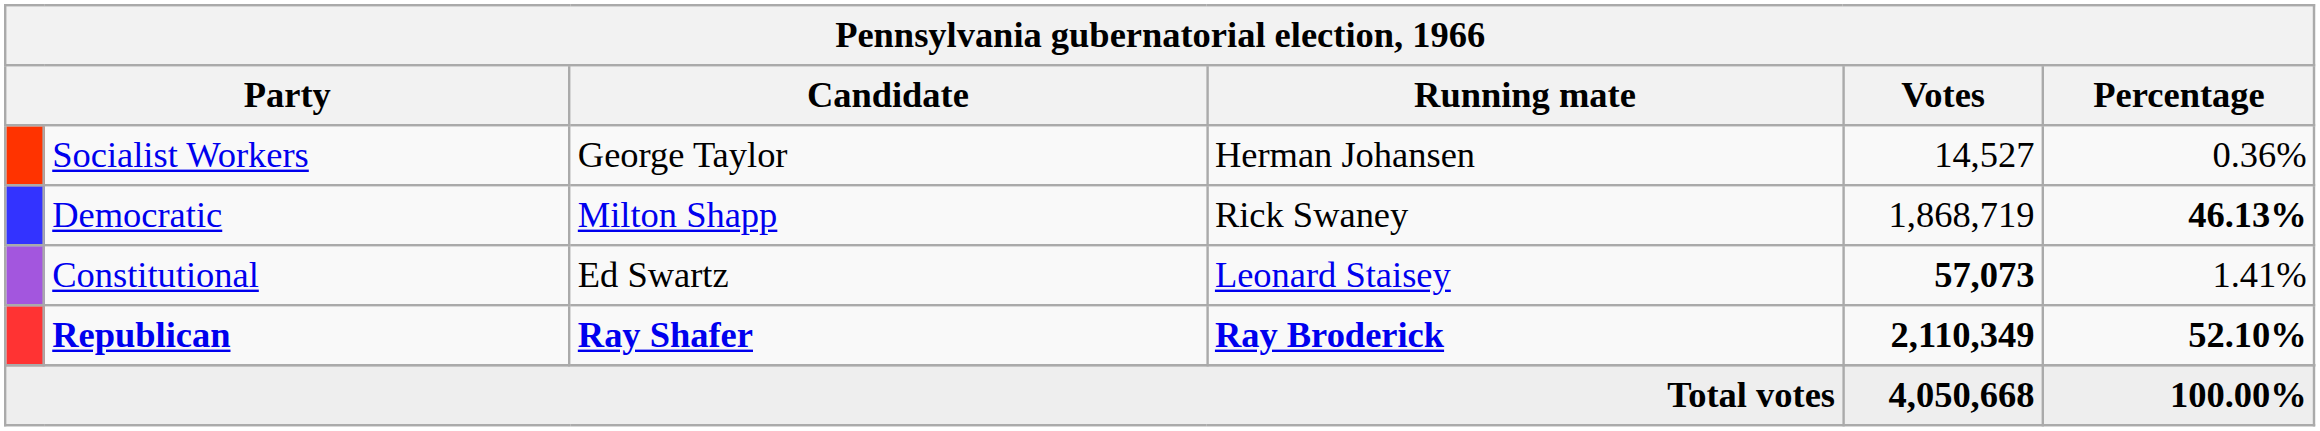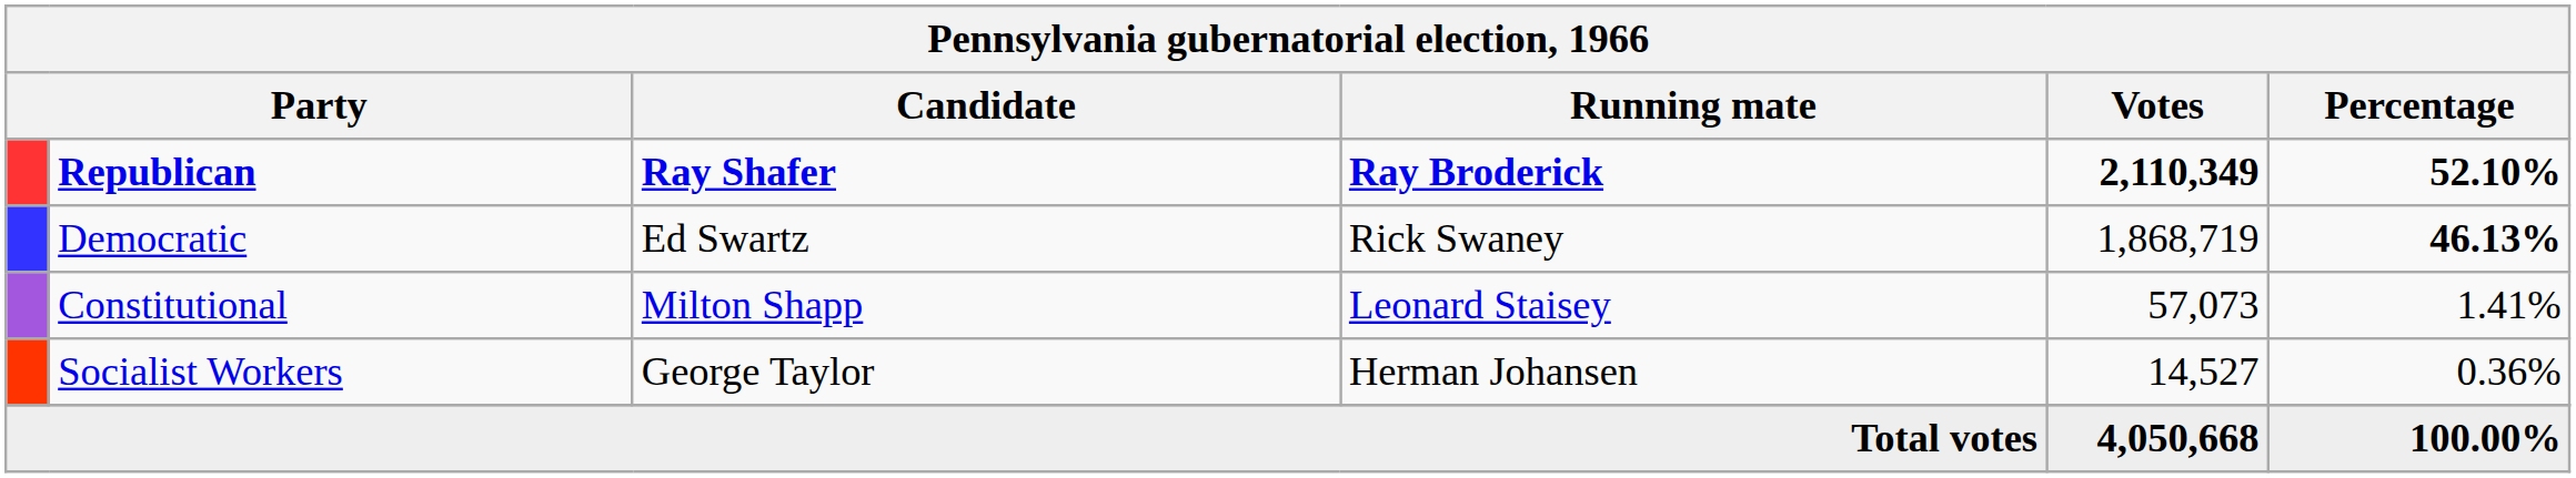 <table class="wikitable" style="background: #f9f9f9; font-size: 95%;">
 <tr style="background-color:#E9E9E9">
 <th colspan="6">Pennsylvania gubernatorial election, 1966</th>
 </tr>
 <tr bgcolor="#EEEEEE" align="center">
 <th colspan="2" style="width: 15em">Party</th>
 <th style="width: 17em">Candidate</th>
 <th style="width: 17em">Running mate</th>
 <th style="width: 5em">Votes</th>
 <th style="width: 7em">Percentage</th>
 </tr>
 <tr>
-<th style="background-color:#FF3300; width:3px"></th>
-<td style="width:130px"><a href='#'>Socialist Workers</a></td>
-<td>George Taylor</td>
-<td>Herman Johansen</td>
-<td align="right">14,527</td>
-<td align="right">0.36%</td>
+<th style="background-color:#FF3333; width:3px"></th>
+<td style="width:130px"><strong><a href='#'>Republican</a></strong></td>
+<td><strong><a href='#'>Ray Shafer</a></strong></td>
+<td><strong><a href='#'>Ray Broderick</a></strong></td>
+<td align="right"><strong>2,110,349</strong></td>
+<td align="right"><strong>52.10%</strong></td>
 </tr>
 <tr>
 <th style="background-color:#3333FF; width:3px"></th>
 <td style="width: 130px"><a href='#'>Democratic</a></td>
-<td><a href='#'>Milton Shapp</a></td>
+<td>Ed Swartz</td>
 <td>Rick Swaney</td>
 <td align="right">1,868,719</td>
 <td align="right"><strong>46.13%</strong></td>
 </tr>
 <tr>
 <th style="background-color:#A356DE; width:3px"></th>
 <td style="width:130px"><a href='#'>Constitutional</a></td>
-<td>Ed Swartz</td>
+<td><a href='#'>Milton Shapp</a></td>
 <td><a href='#'>Leonard Staisey</a></td>
-<td align="right"><strong>57,073</strong></td>
+<td align="right">57,073</td>
 <td align="right">1.41%</td>
 </tr>
 <tr>
-<th style="background-color:#FF3333; width:3px"></th>
-<td style="width:130px"><strong><a href='#'>Republican</a></strong></td>
-<td><strong><a href='#'>Ray Shafer</a></strong></td>
-<td><strong><a href='#'>Ray Broderick</a></strong></td>
-<td align="right"><strong>2,110,349</strong></td>
-<td align="right"><strong>52.10%</strong></td>
+<th style="background-color:#FF3300; width:3px"></th>
+<td style="width:130px"><a href='#'>Socialist Workers</a></td>
+<td>George Taylor</td>
+<td>Herman Johansen</td>
+<td align="right">14,527</td>
+<td align="right">0.36%</td>
 </tr>
 <tr>
 </tr>
 <tr bgcolor="#EEEEEE">
 <td colspan="4" align="right"><strong>Total votes</strong></td>
 <td align="right"><strong>4,050,668</strong></td>
 <td align="right"><strong>100.00%</strong></td>
 </tr>
 </table>
